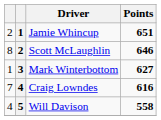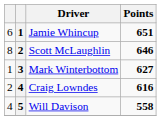 <table class="wikitable" style="font-size: 95%;">
 <tr>
 <th></th>
 <th></th>
 <th>Driver</th>
 <th>Points</th>
 </tr>
 <tr>
-<td align="left"> 2</td>
+<td align="left"> 6</td>
 <th>1</th>
 <td> <a href='#'>Jamie Whincup</a></td>
 <td align="right"><strong>651</strong></td>
 </tr>
 <tr>
 <td align="left"> 8</td>
 <th>2</th>
 <td> <a href='#'>Scott McLaughlin</a></td>
 <td align="right"><strong>646</strong></td>
 </tr>
 <tr>
 <td align="left"> 1</td>
 <th>3</th>
 <td> <a href='#'>Mark Winterbottom</a></td>
 <td align="right"><strong>627</strong></td>
 </tr>
 <tr>
-<td align="left"> 7</td>
+<td align="left"> 2</td>
 <th>4</th>
 <td> <a href='#'>Craig Lowndes</a></td>
 <td align="right"><strong>616</strong></td>
 </tr>
 <tr>
 <td align="left"> 4</td>
 <th>5</th>
 <td> <a href='#'>Will Davison</a></td>
 <td align="right"><strong>558</strong></td>
 </tr>
 <tr>
 </tr>
 </table>
